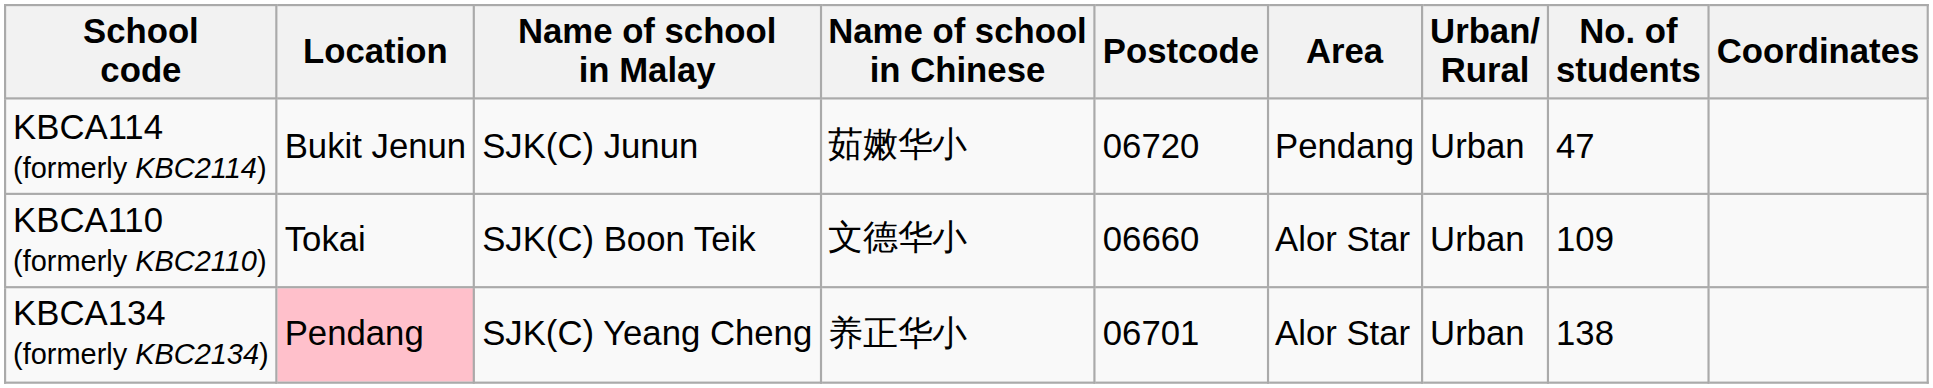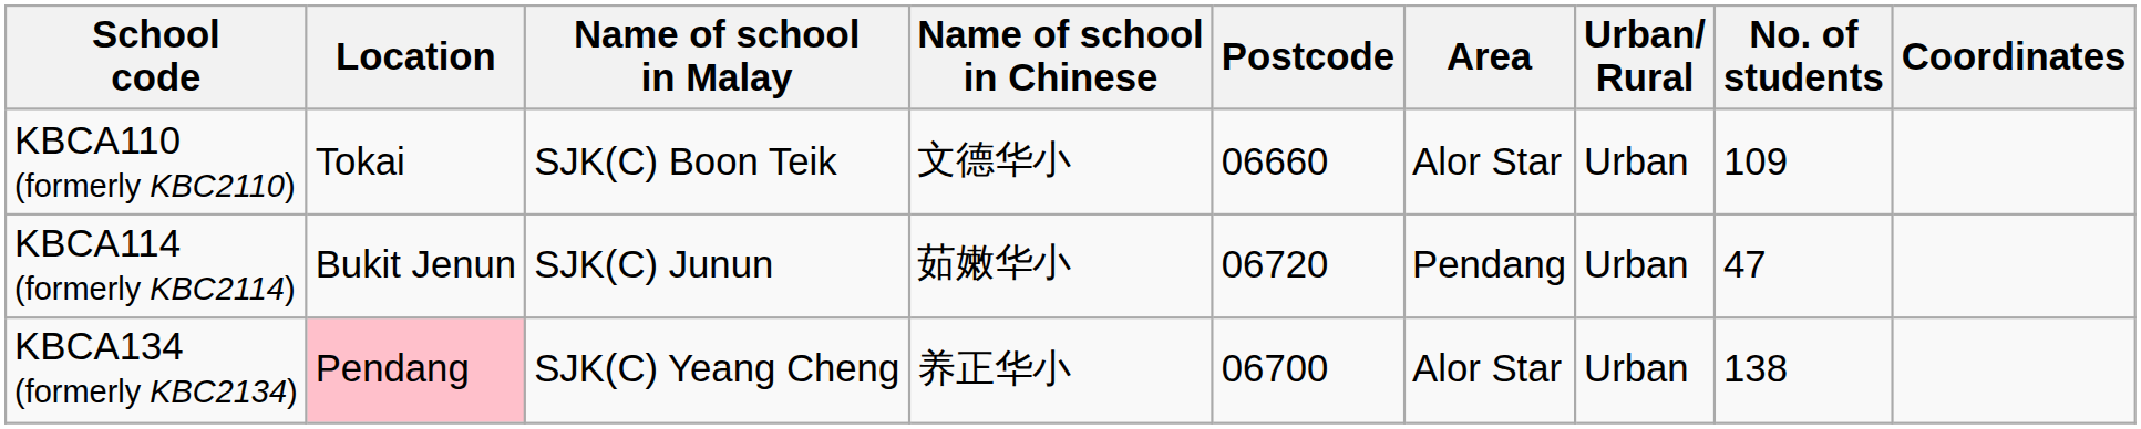 <table class="wikitable sortable">
 <tr>
 <th>School<br>code</th>
 <th>Location</th>
 <th>Name of school<br>in Malay</th>
 <th>Name of school<br>in Chinese</th>
 <th>Postcode</th>
 <th>Area</th>
 <th>Urban/<br>Rural</th>
 <th>No. of<br>students</th>
 <th>Coordinates</th>
 </tr>
 <tr>
+<td>KBCA110<br><small>(formerly <em>KBC2110</em>)</small></td>
+<td>Tokai</td>
+<td>SJK(C) Boon Teik</td>
+<td>文德华小</td>
+<td>06660</td>
+<td>Alor Star</td>
+<td>Urban</td>
+<td>109</td>
+<td></td>
+</tr>
+<tr>
 <td>KBCA114<br><small>(formerly <em>KBC2114</em>)</small></td>
 <td>Bukit Jenun</td>
 <td>SJK(C) Junun</td>
 <td>茹嫩华小</td>
 <td>06720</td>
 <td>Pendang</td>
 <td>Urban</td>
 <td>47</td>
 <td></td>
 </tr>
 <tr>
-<td>KBCA110<br><small>(formerly <em>KBC2110</em>)</small></td>
-<td>Tokai</td>
-<td>SJK(C) Boon Teik</td>
-<td>文德华小</td>
-<td>06660</td>
-<td>Alor Star</td>
-<td>Urban</td>
-<td>109</td>
-<td></td>
-</tr>
-<tr>
 <td>KBCA134<br><small>(formerly <em>KBC2134</em>)</small></td>
 <td style="background: pink;">Pendang</td>
 <td>SJK(C) Yeang Cheng</td>
 <td>养正华小</td>
-<td>06701</td>
+<td>06700</td>
 <td>Alor Star</td>
 <td>Urban</td>
 <td>138</td>
 <td></td>
 </tr>
 </table>
